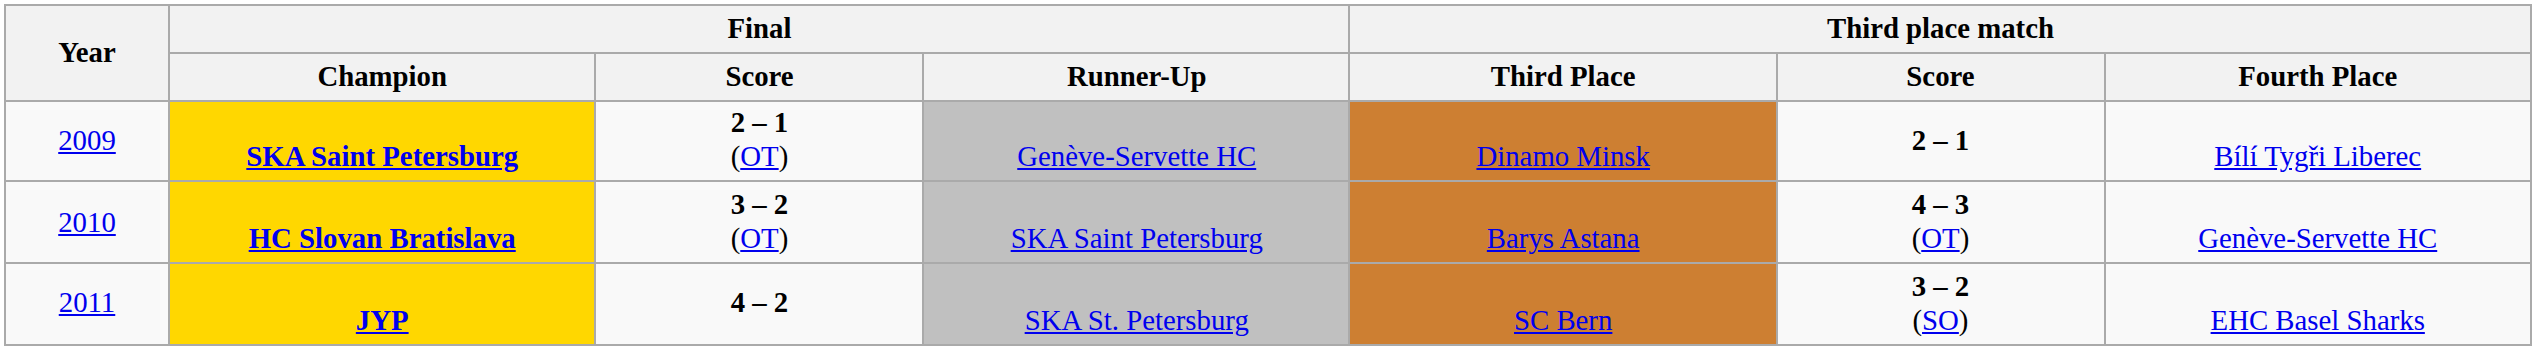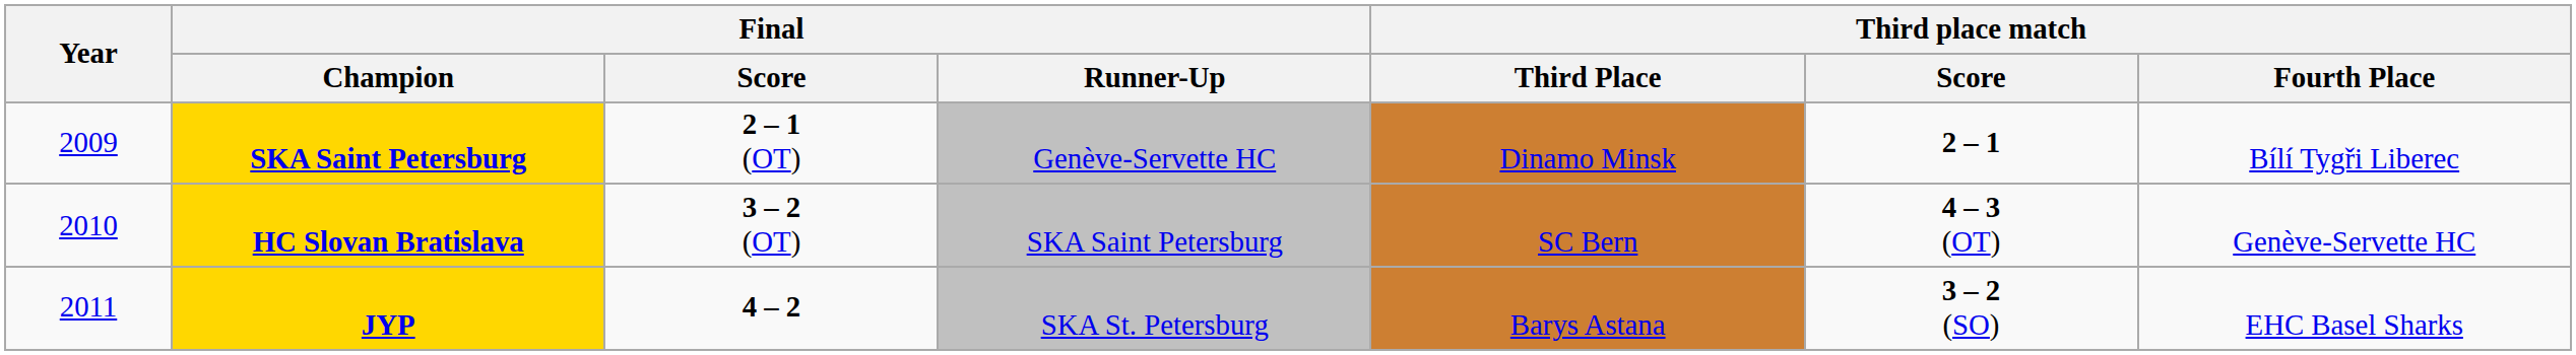 <table class="wikitable" style="font-size: 90%; text-align: center; width: 100%;">
 <tr>
 <th rowspan="2" width="5%">Year</th>
 <th colspan="3">Final</th>
 <th colspan="3">Third place match</th>
 </tr>
 <tr>
 <th width="13%">Champion</th>
 <th width="10%">Score</th>
 <th width="13%">Runner-Up</th>
 <th width="13%">Third Place</th>
 <th width="10%">Score</th>
 <th width="13%">Fourth Place</th>
 </tr>
 <tr>
 <td><a href='#'>2009</a></td>
 <td bgcolor=gold><strong> <br> <a href='#'>SKA Saint Petersburg</a></strong></td>
 <td><strong>2 – 1</strong> <br> (<a href='#'>OT</a>)</td>
 <td bgcolor=C0C0C0> <br> <a href='#'>Genève-Servette HC</a></td>
 <td bgcolor=CD7F32> <br> <a href='#'>Dinamo Minsk</a></td>
 <td><strong>2 – 1</strong></td>
 <td> <br> <a href='#'>Bílí Tygři Liberec</a></td>
 </tr>
 <tr>
 <td><a href='#'>2010</a></td>
 <td bgcolor=gold><strong> <br> <a href='#'>HC Slovan Bratislava</a></strong></td>
 <td><strong>3 – 2</strong> <br> (<a href='#'>OT</a>)</td>
 <td bgcolor=C0C0C0> <br> <a href='#'>SKA Saint Petersburg</a></td>
-<td bgcolor=CD7F32> <br> <a href='#'>Barys Astana</a></td>
+<td bgcolor=CD7F32> <br> <a href='#'>SC Bern</a></td>
 <td><strong>4 – 3</strong> <br> (<a href='#'>OT</a>)</td>
 <td> <br> <a href='#'>Genève-Servette HC</a></td>
 </tr>
 <tr>
 <td><a href='#'>2011</a></td>
 <td bgcolor=gold><strong> <br> <a href='#'>JYP</a></strong></td>
 <td><strong>4 – 2</strong></td>
 <td bgcolor=C0C0C0> <br> <a href='#'>SKA St. Petersburg</a></td>
-<td bgcolor=CD7F32> <br> <a href='#'>SC Bern</a></td>
+<td bgcolor=CD7F32> <br> <a href='#'>Barys Astana</a></td>
 <td><strong>3 – 2</strong> <br> (<a href='#'>SO</a>)</td>
 <td> <br> <a href='#'>EHC Basel Sharks</a></td>
 </tr>
 <tr>
 </tr>
 </table>
